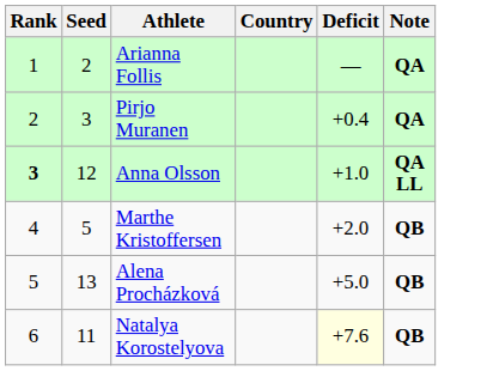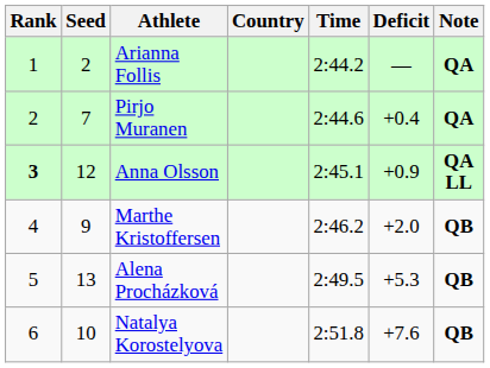 <table class="wikitable sortable" style="text-align:center" width=55%>
 <tr>
 <th>Rank</th>
 <th>Seed</th>
 <th>Athlete</th>
 <th>Country</th>
+<th>Time</th>
 <th>Deficit</th>
 <th>Note</th>
 </tr>
 <tr bgcolor=ccffcc>
 <td>1</td>
 <td>2</td>
 <td align=left><a href='#'>Arianna Follis</a></td>
 <td align=left></td>
+<td>2:44.2</td>
 <td>—</td>
 <td><strong>QA</strong></td>
 </tr>
 <tr bgcolor=ccffcc>
 <td>2</td>
-<td>3</td>
+<td>7</td>
 <td align=left><a href='#'>Pirjo Muranen</a></td>
 <td align=left></td>
+<td>2:44.6</td>
 <td>+0.4</td>
 <td><strong>QA</strong></td>
 </tr>
 <tr bgcolor=ccffcc>
 <td><strong>3</strong></td>
 <td>12</td>
 <td align=left><a href='#'>Anna Olsson</a></td>
 <td align=left></td>
-<td>+1.0</td>
+<td>2:45.1</td>
+<td>+0.9</td>
 <td><strong>QA LL</strong></td>
 </tr>
 <tr>
 <td>4</td>
-<td>5</td>
+<td>9</td>
 <td align=left><a href='#'>Marthe Kristoffersen</a></td>
 <td align=left></td>
+<td>2:46.2</td>
 <td>+2.0</td>
 <td><strong>QB</strong></td>
 </tr>
 <tr>
 <td>5</td>
 <td>13</td>
 <td align=left><a href='#'>Alena Procházková</a></td>
 <td align=left></td>
-<td>+5.0</td>
+<td>2:49.5</td>
+<td>+5.3</td>
 <td><strong>QB</strong></td>
 </tr>
 <tr>
 <td>6</td>
-<td>11</td>
+<td>10</td>
 <td align=left><a href='#'>Natalya Korostelyova</a></td>
 <td align=left></td>
-<td style="background: lightyellow;">+7.6</td>
+<td>2:51.8</td>
+<td>+7.6</td>
 <td><strong>QB</strong></td>
 </tr>
 </table>
